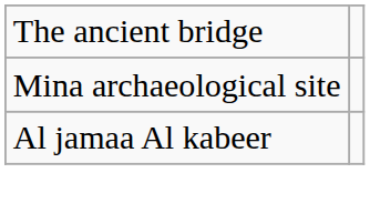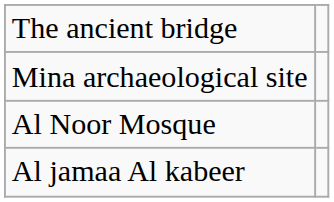 <table class="wikitable">
 <tr>
 <td>The ancient bridge</td>
 <td></td>
 </tr>
 <tr>
 <td>Mina archaeological site</td>
 <td></td>
 </tr>
 <tr>
+<td>Al Noor Mosque</td>
+<td></td>
+</tr>
+<tr>
 <td>Al jamaa Al kabeer</td>
 <td></td>
 </tr>
 </table>
